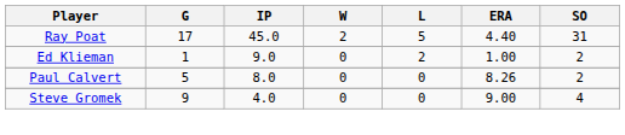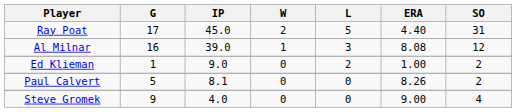 <table class="wikitable sortable">
 <tr>
 <th bgcolor="#DDDDFF" width="16%">Player</th>
 <th bgcolor="#DDDDFF" width="9%">G</th>
 <th bgcolor="#DDDDFF" width="9%">IP</th>
 <th bgcolor="#DDDDFF" width="9%">W</th>
 <th bgcolor="#DDDDFF" width="9%">L</th>
 <th bgcolor="#DDDDFF" width="9%">ERA</th>
 <th bgcolor="#DDDDFF" width="9%">SO</th>
 </tr>
 <tr align="center">
 <td><a href='#'>Ray Poat</a></td>
 <td>17</td>
 <td>45.0</td>
 <td>2</td>
 <td>5</td>
 <td>4.40</td>
 <td>31</td>
 </tr>
 <tr>
 </tr>
+<tr align="center">
+<td><a href='#'>Al Milnar</a></td>
+<td>16</td>
+<td>39.0</td>
+<td>1</td>
+<td>3</td>
+<td>8.08</td>
+<td>12</td>
+</tr>
 <tr>
 </tr>
 <tr align="center">
 <td><a href='#'>Ed Klieman</a></td>
 <td>1</td>
 <td>9.0</td>
 <td>0</td>
 <td>2</td>
 <td>1.00</td>
 <td>2</td>
 </tr>
 <tr>
 </tr>
 <tr align="center">
 <td><a href='#'>Paul Calvert</a></td>
 <td>5</td>
-<td>8.0</td>
+<td>8.1</td>
 <td>0</td>
 <td>0</td>
 <td>8.26</td>
 <td>2</td>
 </tr>
 <tr>
 </tr>
 <tr align="center">
 <td><a href='#'>Steve Gromek</a></td>
 <td>9</td>
 <td>4.0</td>
 <td>0</td>
 <td>0</td>
 <td>9.00</td>
 <td>4</td>
 </tr>
 </table>
